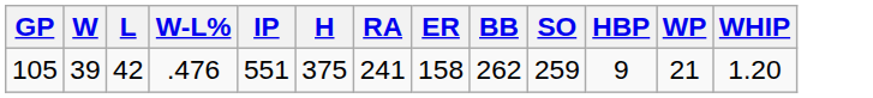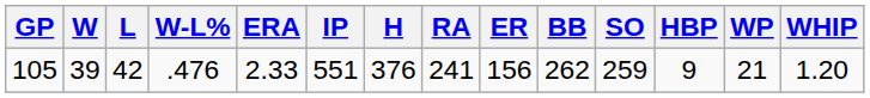 <table class="wikitable">
 <tr>
 <th><a href='#'>GP</a></th>
 <th><a href='#'>W</a></th>
 <th><a href='#'>L</a></th>
 <th><a href='#'>W-L%</a></th>
+<th><a href='#'>ERA</a></th>
 <th><a href='#'>IP</a></th>
 <th><a href='#'>H</a></th>
 <th><a href='#'>RA</a></th>
 <th><a href='#'>ER</a></th>
 <th><a href='#'>BB</a></th>
 <th><a href='#'>SO</a></th>
 <th><a href='#'>HBP</a></th>
 <th><a href='#'>WP</a></th>
 <th><a href='#'>WHIP</a></th>
 </tr>
 <tr align=center>
 <td>105</td>
 <td>39</td>
 <td>42</td>
 <td>.476</td>
+<td>2.33</td>
 <td>551</td>
-<td>375</td>
+<td>376</td>
 <td>241</td>
-<td>158</td>
+<td>156</td>
 <td>262</td>
 <td>259</td>
 <td>9</td>
 <td>21</td>
 <td>1.20</td>
 </tr>
 </table>
